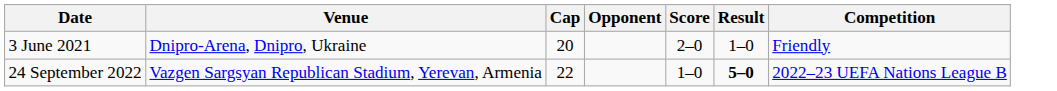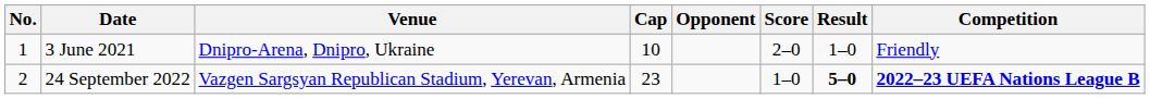 <table class="wikitable sortable">
 <tr>
+<th scope="col">No.</th>
 <th scope="col" data-sort-type="date">Date</th>
 <th scope="col">Venue</th>
 <th scope="col">Cap</th>
 <th scope="col">Opponent</th>
 <th scope="col">Score</th>
 <th scope="col">Result</th>
 <th scope="col">Competition</th>
 </tr>
 <tr>
+<td align="center">1</td>
 <td>3 June 2021</td>
 <td><a href='#'>Dnipro-Arena</a>, <a href='#'>Dnipro</a>, Ukraine</td>
-<td align="center">20</td>
+<td align="center">10</td>
 <td></td>
 <td align="center">2–0</td>
 <td align="center">1–0</td>
 <td><a href='#'>Friendly</a></td>
 </tr>
 <tr>
+<td align="center">2</td>
 <td>24 September 2022</td>
 <td><a href='#'>Vazgen Sargsyan Republican Stadium</a>, <a href='#'>Yerevan</a>, Armenia</td>
-<td align="center">22</td>
+<td align="center">23</td>
 <td></td>
 <td align="center">1–0</td>
 <td align="center"><strong>5–0</strong></td>
-<td><a href='#'>2022–23 UEFA Nations League B</a></td>
+<td><strong><a href='#'>2022–23 UEFA Nations League B</a></strong></td>
 </tr>
 </table>
